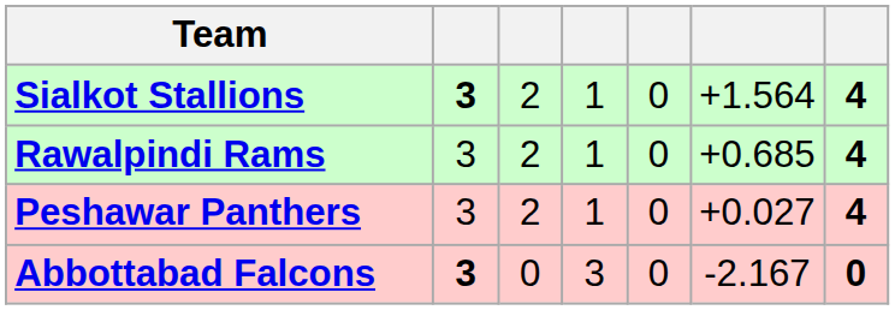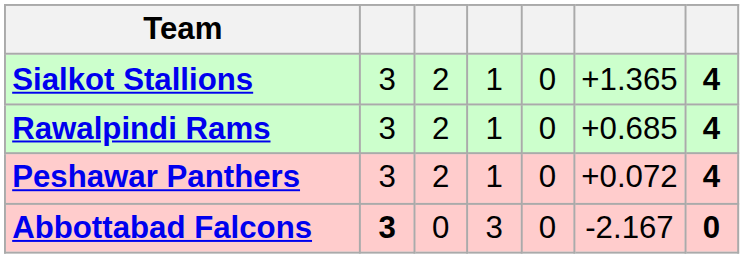 <table class="wikitable sortable" style="text-align:center">
 <tr>
 <th style="width:175px;">Team</th>
 <th style="width:20px;"></th>
 <th style="width:20px;"></th>
 <th style="width:20px;"></th>
 <th style="width:20px;"></th>
 <th style="width:45px;"></th>
 <th style="width:20px;"></th>
 </tr>
 <tr style="background:#cfc">
 <td style="text-align:left"><strong><a href='#'>Sialkot Stallions</a></strong></td>
-<td><strong>3</strong></td>
+<td>3</td>
 <td>2</td>
 <td>1</td>
 <td>0</td>
-<td>+1.564</td>
+<td>+1.365</td>
 <td><strong>4</strong></td>
 </tr>
 <tr style="background:#cfc">
 <td style="text-align:left"><strong><a href='#'>Rawalpindi Rams</a></strong></td>
 <td>3</td>
 <td>2</td>
 <td>1</td>
 <td>0</td>
 <td>+0.685</td>
 <td><strong>4</strong></td>
 </tr>
 <tr style="background:#fcc">
 <td style="text-align:left"><strong><a href='#'>Peshawar Panthers</a></strong></td>
 <td>3</td>
 <td>2</td>
 <td>1</td>
 <td>0</td>
-<td>+0.027</td>
+<td>+0.072</td>
 <td><strong>4</strong></td>
 </tr>
 <tr style="background:#fcc">
 <td style="text-align:left"><strong><a href='#'>Abbottabad Falcons</a></strong></td>
 <td><strong>3</strong></td>
 <td>0</td>
 <td>3</td>
 <td>0</td>
 <td>-2.167</td>
 <td><strong>0</strong></td>
 </tr>
 </table>
